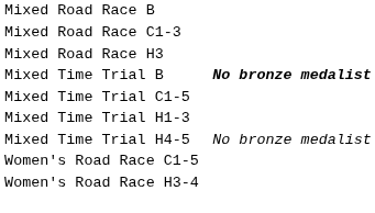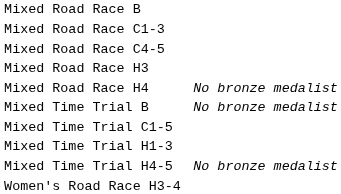 <table>
 <tr>
 <td>Mixed Road Race B</td>
 <td></td>
 <td></td>
 <td></td>
 </tr>
 <tr>
 <td>Mixed Road Race C1-3</td>
 <td></td>
 <td></td>
 <td></td>
 </tr>
 <tr>
+<td>Mixed Road Race C4-5</td>
+<td></td>
+<td></td>
+<td></td>
+</tr>
+<tr>
 <td>Mixed Road Race H3</td>
 <td></td>
 <td></td>
 <td></td>
 </tr>
 <tr>
+<td>Mixed Road Race H4</td>
+<td></td>
+<td></td>
+<td><em>No bronze medalist</em></td>
+</tr>
+<tr>
 <td>Mixed Time Trial B</td>
 <td></td>
 <td></td>
-<td><strong><em>No bronze medalist</em></strong></td>
+<td><em>No bronze medalist</em></td>
 </tr>
 <tr>
 <td>Mixed Time Trial C1-5</td>
 <td></td>
 <td></td>
 <td></td>
 </tr>
 <tr>
 <td>Mixed Time Trial H1-3</td>
 <td></td>
 <td></td>
 <td></td>
 </tr>
 <tr>
 <td>Mixed Time Trial H4-5</td>
 <td></td>
 <td></td>
 <td><em>No bronze medalist</em></td>
 </tr>
 <tr>
-<td>Women's Road Race C1-5</td>
-<td></td>
-<td></td>
-<td></td>
-</tr>
-<tr>
 <td>Women's Road Race H3-4</td>
 <td></td>
 <td></td>
 <td></td>
 </tr>
 </table>
